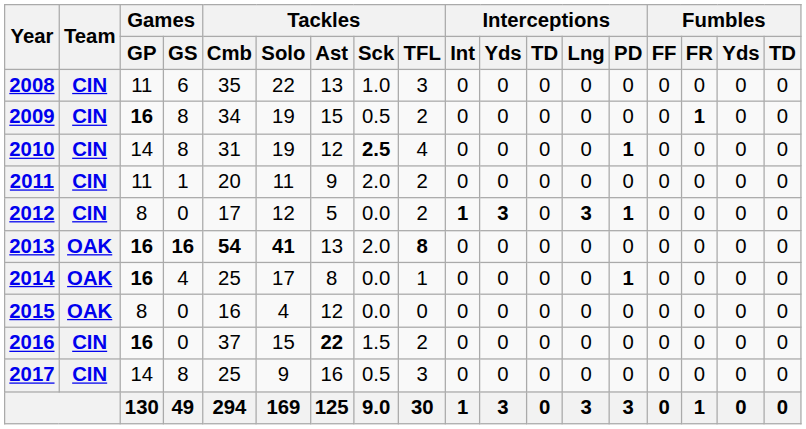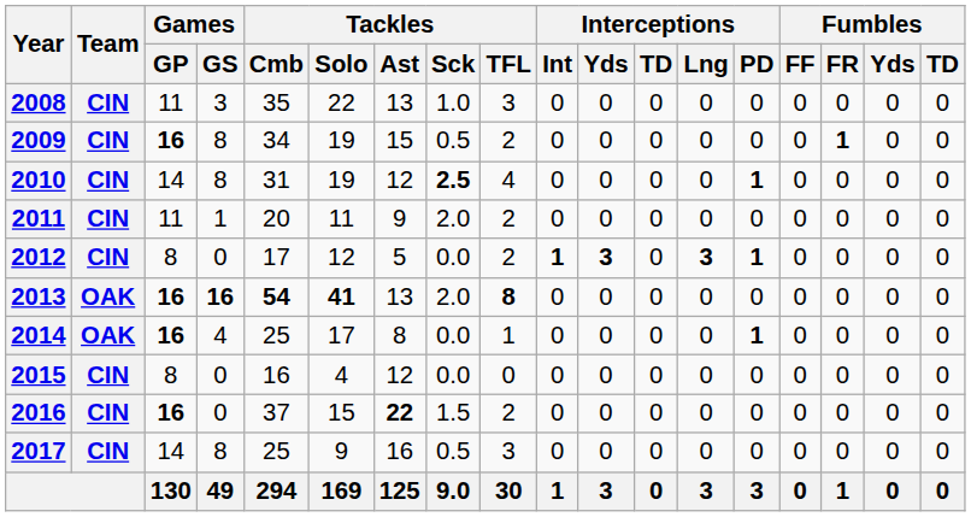 <table class="wikitable" style="text-align:center">
 <tr>
 <th rowspan="2">Year</th>
 <th rowspan="2">Team</th>
 <th colspan="2">Games</th>
 <th colspan="5">Tackles</th>
 <th colspan="5">Interceptions</th>
 <th colspan="4">Fumbles</th>
 </tr>
 <tr>
 <th>GP</th>
 <th>GS</th>
 <th>Cmb</th>
 <th>Solo</th>
 <th>Ast</th>
 <th>Sck</th>
 <th>TFL</th>
 <th>Int</th>
 <th>Yds</th>
 <th>TD</th>
 <th>Lng</th>
 <th>PD</th>
 <th>FF</th>
 <th>FR</th>
 <th>Yds</th>
 <th>TD</th>
 </tr>
 <tr>
 <th><a href='#'>2008</a></th>
 <th><a href='#'>CIN</a></th>
 <td>11</td>
-<td>6</td>
+<td>3</td>
 <td>35</td>
 <td>22</td>
 <td>13</td>
 <td>1.0</td>
 <td>3</td>
 <td>0</td>
 <td>0</td>
 <td>0</td>
 <td>0</td>
 <td>0</td>
 <td>0</td>
 <td>0</td>
 <td>0</td>
 <td>0</td>
 </tr>
 <tr>
 <th><a href='#'>2009</a></th>
 <th><a href='#'>CIN</a></th>
 <td><strong>16</strong></td>
 <td>8</td>
 <td>34</td>
 <td>19</td>
 <td>15</td>
 <td>0.5</td>
 <td>2</td>
 <td>0</td>
 <td>0</td>
 <td>0</td>
 <td>0</td>
 <td>0</td>
 <td>0</td>
 <td><strong>1</strong></td>
 <td>0</td>
 <td>0</td>
 </tr>
 <tr>
 <th><a href='#'>2010</a></th>
 <th><a href='#'>CIN</a></th>
 <td>14</td>
 <td>8</td>
 <td>31</td>
 <td>19</td>
 <td>12</td>
 <td><strong>2.5</strong></td>
 <td>4</td>
 <td>0</td>
 <td>0</td>
 <td>0</td>
 <td>0</td>
 <td><strong>1</strong></td>
 <td>0</td>
 <td>0</td>
 <td>0</td>
 <td>0</td>
 </tr>
 <tr>
 <th><a href='#'>2011</a></th>
 <th><a href='#'>CIN</a></th>
 <td>11</td>
 <td>1</td>
 <td>20</td>
 <td>11</td>
 <td>9</td>
 <td>2.0</td>
 <td>2</td>
 <td>0</td>
 <td>0</td>
 <td>0</td>
 <td>0</td>
 <td>0</td>
 <td>0</td>
 <td>0</td>
 <td>0</td>
 <td>0</td>
 </tr>
 <tr>
 <th><a href='#'>2012</a></th>
 <th><a href='#'>CIN</a></th>
 <td>8</td>
 <td>0</td>
 <td>17</td>
 <td>12</td>
 <td>5</td>
 <td>0.0</td>
 <td>2</td>
 <td><strong>1</strong></td>
 <td><strong>3</strong></td>
 <td>0</td>
 <td><strong>3</strong></td>
 <td><strong>1</strong></td>
 <td>0</td>
 <td>0</td>
 <td>0</td>
 <td>0</td>
 </tr>
 <tr>
 <th><a href='#'>2013</a></th>
 <th><a href='#'>OAK</a></th>
 <td><strong>16</strong></td>
 <td><strong>16</strong></td>
 <td><strong>54</strong></td>
 <td><strong>41</strong></td>
 <td>13</td>
 <td>2.0</td>
 <td><strong>8</strong></td>
 <td>0</td>
 <td>0</td>
 <td>0</td>
 <td>0</td>
 <td>0</td>
 <td>0</td>
 <td>0</td>
 <td>0</td>
 <td>0</td>
 </tr>
 <tr>
 <th><a href='#'>2014</a></th>
 <th><a href='#'>OAK</a></th>
 <td><strong>16</strong></td>
 <td>4</td>
 <td>25</td>
 <td>17</td>
 <td>8</td>
 <td>0.0</td>
 <td>1</td>
 <td>0</td>
 <td>0</td>
 <td>0</td>
 <td>0</td>
 <td><strong>1</strong></td>
 <td>0</td>
 <td>0</td>
 <td>0</td>
 <td>0</td>
 </tr>
 <tr>
 <th><a href='#'>2015</a></th>
-<th><a href='#'>OAK</a></th>
+<th><a href='#'>CIN</a></th>
 <td>8</td>
 <td>0</td>
 <td>16</td>
 <td>4</td>
 <td>12</td>
 <td>0.0</td>
 <td>0</td>
 <td>0</td>
 <td>0</td>
 <td>0</td>
 <td>0</td>
 <td>0</td>
 <td>0</td>
 <td>0</td>
 <td>0</td>
 <td>0</td>
 </tr>
 <tr>
 <th><a href='#'>2016</a></th>
 <th><a href='#'>CIN</a></th>
 <td><strong>16</strong></td>
 <td>0</td>
 <td>37</td>
 <td>15</td>
 <td><strong>22</strong></td>
 <td>1.5</td>
 <td>2</td>
 <td>0</td>
 <td>0</td>
 <td>0</td>
 <td>0</td>
 <td>0</td>
 <td>0</td>
 <td>0</td>
 <td>0</td>
 <td>0</td>
 </tr>
 <tr>
 <th><a href='#'>2017</a></th>
 <th><a href='#'>CIN</a></th>
 <td>14</td>
 <td>8</td>
 <td>25</td>
 <td>9</td>
 <td>16</td>
 <td>0.5</td>
 <td>3</td>
 <td>0</td>
 <td>0</td>
 <td>0</td>
 <td>0</td>
 <td>0</td>
 <td>0</td>
 <td>0</td>
 <td>0</td>
 <td>0</td>
 </tr>
 <tr>
 <th colspan="2"></th>
 <th>130</th>
 <th>49</th>
 <th>294</th>
 <th>169</th>
 <th>125</th>
 <th>9.0</th>
 <th>30</th>
 <th>1</th>
 <th>3</th>
 <th>0</th>
 <th>3</th>
 <th>3</th>
 <th>0</th>
 <th>1</th>
 <th>0</th>
 <th>0</th>
 </tr>
 </table>
